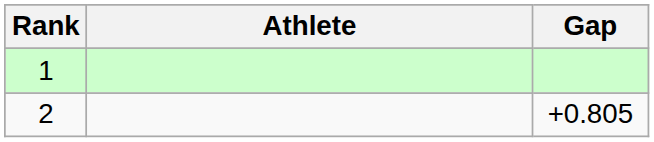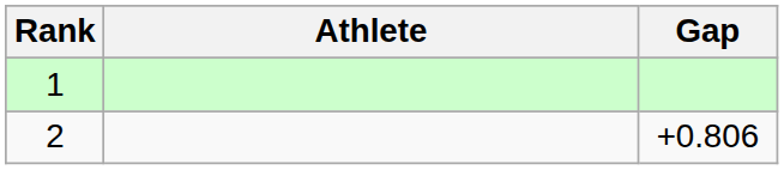 <table class=wikitable style="text-align:center">
 <tr>
 <th width=40>Rank</th>
 <th width=250>Athlete</th>
 <th width=60>Gap</th>
 </tr>
 <tr bgcolor="ccffcc">
 <td>1</td>
 <td align=left></td>
 <td></td>
 </tr>
 <tr>
 <td>2</td>
 <td align=left></td>
-<td>+0.805</td>
+<td>+0.806</td>
 </tr>
 </table>
